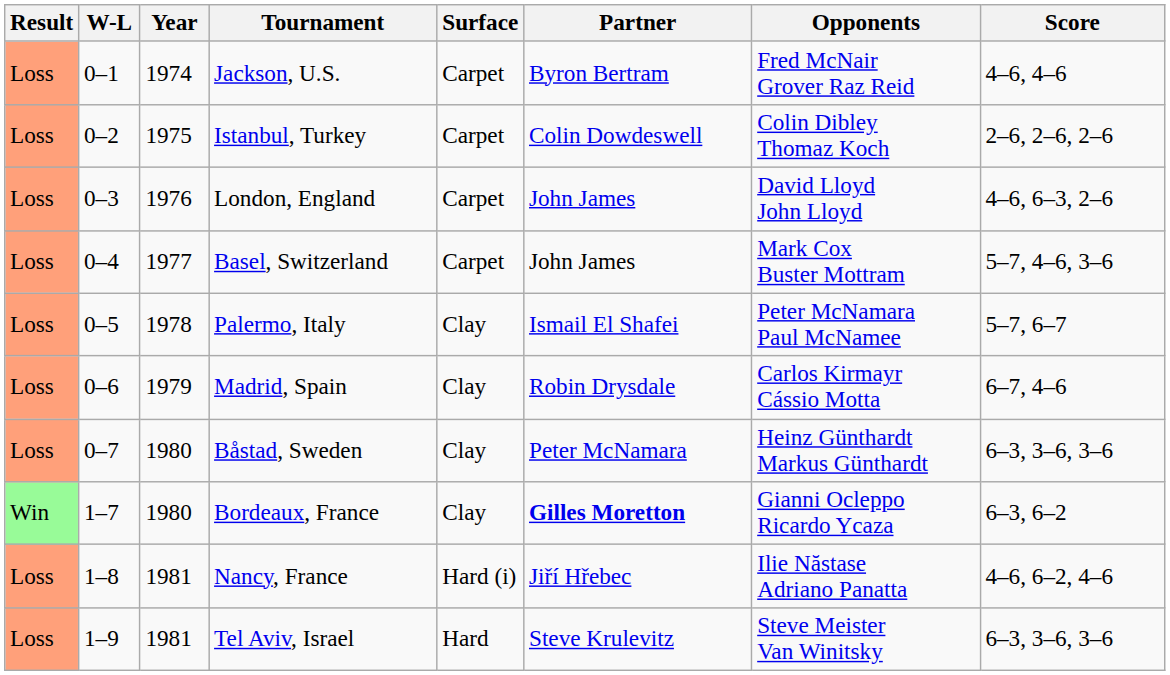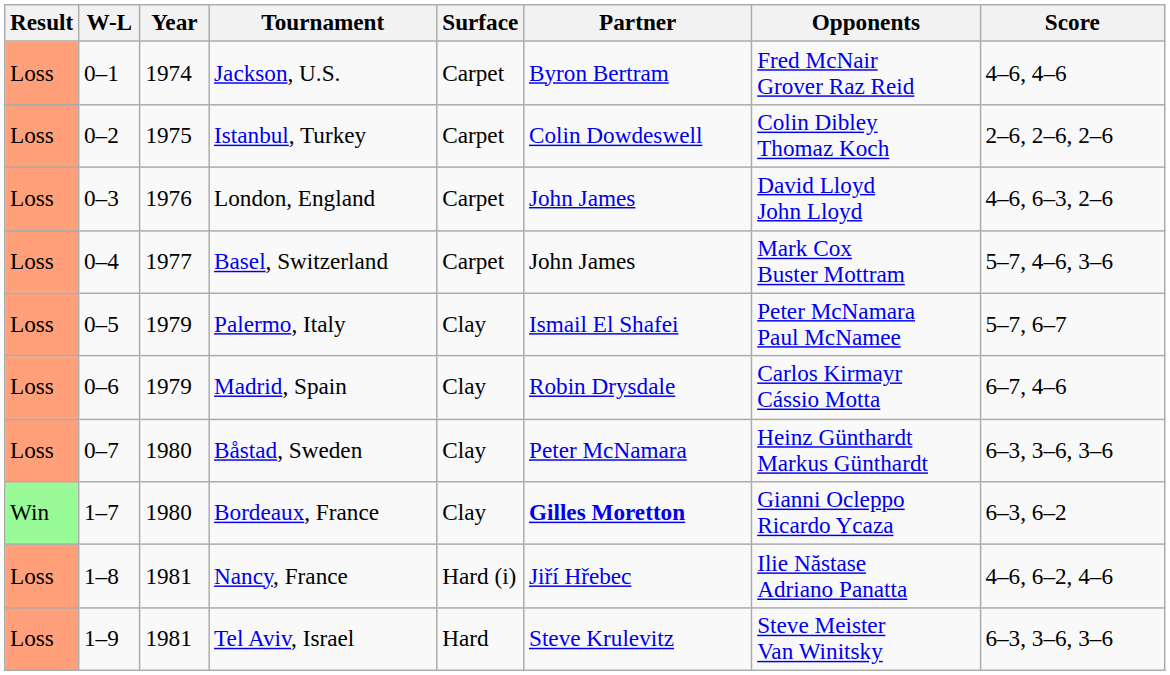 <table class="sortable wikitable">
 <tr>
 <th>Result</th>
 <th style="width:35px" class="unsortable">W-L</th>
 <th style="width:40px">Year</th>
 <th style="width:150px">Tournament</th>
 <th style="width:50px">Surface</th>
 <th style="width:150px">Partner</th>
 <th style="width:150px">Opponents</th>
 <th style="width:120px" class="unsortable">Score</th>
 </tr>
 <tr>
 <td style="background:#ffa07a;">Loss</td>
 <td>0–1</td>
 <td>1974</td>
 <td><a href='#'>Jackson</a>, U.S.</td>
 <td>Carpet</td>
 <td> <a href='#'>Byron Bertram</a></td>
 <td> <a href='#'>Fred McNair</a> <br>  <a href='#'>Grover Raz Reid</a></td>
 <td>4–6, 4–6</td>
 </tr>
 <tr>
 <td style="background:#ffa07a;">Loss</td>
 <td>0–2</td>
 <td>1975</td>
 <td><a href='#'>Istanbul</a>, Turkey</td>
 <td>Carpet</td>
 <td> <a href='#'>Colin Dowdeswell</a></td>
 <td> <a href='#'>Colin Dibley</a> <br>  <a href='#'>Thomaz Koch</a></td>
 <td>2–6, 2–6, 2–6</td>
 </tr>
 <tr>
 <td style="background:#ffa07a;">Loss</td>
 <td>0–3</td>
 <td>1976</td>
 <td>London, England</td>
 <td>Carpet</td>
 <td> <a href='#'>John James</a></td>
 <td> <a href='#'>David Lloyd</a> <br>  <a href='#'>John Lloyd</a></td>
 <td>4–6, 6–3, 2–6</td>
 </tr>
 <tr>
 <td style="background:#ffa07a;">Loss</td>
 <td>0–4</td>
 <td>1977</td>
 <td><a href='#'>Basel</a>, Switzerland</td>
 <td>Carpet</td>
 <td> John James</td>
 <td> <a href='#'>Mark Cox</a> <br>  <a href='#'>Buster Mottram</a></td>
 <td>5–7, 4–6, 3–6</td>
 </tr>
 <tr>
 <td style="background:#ffa07a;">Loss</td>
 <td>0–5</td>
-<td>1978</td>
+<td>1979</td>
 <td><a href='#'>Palermo</a>, Italy</td>
 <td>Clay</td>
 <td> <a href='#'>Ismail El Shafei</a></td>
 <td> <a href='#'>Peter McNamara</a> <br>  <a href='#'>Paul McNamee</a></td>
 <td>5–7, 6–7</td>
 </tr>
 <tr>
 <td style="background:#ffa07a;">Loss</td>
 <td>0–6</td>
 <td>1979</td>
 <td><a href='#'>Madrid</a>, Spain</td>
 <td>Clay</td>
 <td> <a href='#'>Robin Drysdale</a></td>
 <td> <a href='#'>Carlos Kirmayr</a> <br>  <a href='#'>Cássio Motta</a></td>
 <td>6–7, 4–6</td>
 </tr>
 <tr>
 <td style="background:#ffa07a;">Loss</td>
 <td>0–7</td>
 <td>1980</td>
 <td><a href='#'>Båstad</a>, Sweden</td>
 <td>Clay</td>
 <td> <a href='#'>Peter McNamara</a></td>
 <td> <a href='#'>Heinz Günthardt</a> <br>  <a href='#'>Markus Günthardt</a></td>
 <td>6–3, 3–6, 3–6</td>
 </tr>
 <tr>
 <td style="background:#98fb98;">Win</td>
 <td>1–7</td>
 <td>1980</td>
 <td><a href='#'>Bordeaux</a>, France</td>
 <td>Clay</td>
 <td><strong> <a href='#'>Gilles Moretton</a></strong></td>
 <td> <a href='#'>Gianni Ocleppo</a> <br>  <a href='#'>Ricardo Ycaza</a></td>
 <td>6–3, 6–2</td>
 </tr>
 <tr>
 <td style="background:#ffa07a;">Loss</td>
 <td>1–8</td>
 <td>1981</td>
 <td><a href='#'>Nancy</a>, France</td>
 <td>Hard (i)</td>
 <td> <a href='#'>Jiří Hřebec</a></td>
 <td> <a href='#'>Ilie Năstase</a> <br>  <a href='#'>Adriano Panatta</a></td>
 <td>4–6, 6–2, 4–6</td>
 </tr>
 <tr>
 <td style="background:#ffa07a;">Loss</td>
 <td>1–9</td>
 <td>1981</td>
 <td><a href='#'>Tel Aviv</a>, Israel</td>
 <td>Hard</td>
 <td> <a href='#'>Steve Krulevitz</a></td>
 <td> <a href='#'>Steve Meister</a> <br>  <a href='#'>Van Winitsky</a></td>
 <td>6–3, 3–6, 3–6</td>
 </tr>
 </table>
